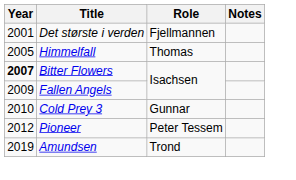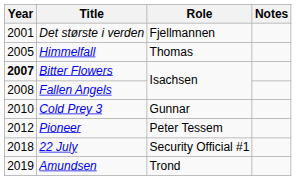 <table class="wikitable">
 <tr>
 <th>Year</th>
 <th>Title</th>
 <th>Role</th>
 <th>Notes</th>
 </tr>
 <tr>
 <td>2001</td>
 <td><em>Det største i verden</em></td>
 <td>Fjellmannen</td>
 <td></td>
 </tr>
 <tr>
 <td>2005</td>
 <td><em><a href='#'>Himmelfall</a></em></td>
 <td>Thomas</td>
 <td></td>
 </tr>
 <tr>
 <td><strong>2007</strong></td>
 <td><em><a href='#'>Bitter Flowers</a></em></td>
 <td rowspan="2">Isachsen</td>
 <td></td>
 </tr>
 <tr>
-<td>2009</td>
+<td>2008</td>
 <td><em><a href='#'>Fallen Angels</a></em></td>
 <td></td>
 </tr>
 <tr>
 <td>2010</td>
 <td><em><a href='#'>Cold Prey 3</a></em></td>
 <td>Gunnar</td>
 <td></td>
 </tr>
 <tr>
 <td>2012</td>
 <td><em><a href='#'>Pioneer</a></em></td>
 <td>Peter Tessem</td>
 <td></td>
 </tr>
 <tr>
+<td>2018</td>
+<td><em><a href='#'>22 July</a></em></td>
+<td>Security Official #1</td>
+<td></td>
+</tr>
+<tr>
 <td>2019</td>
 <td><em><a href='#'>Amundsen</a></em></td>
 <td>Trond</td>
 <td></td>
 </tr>
 </table>
